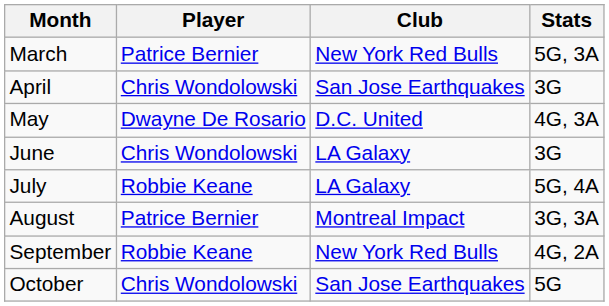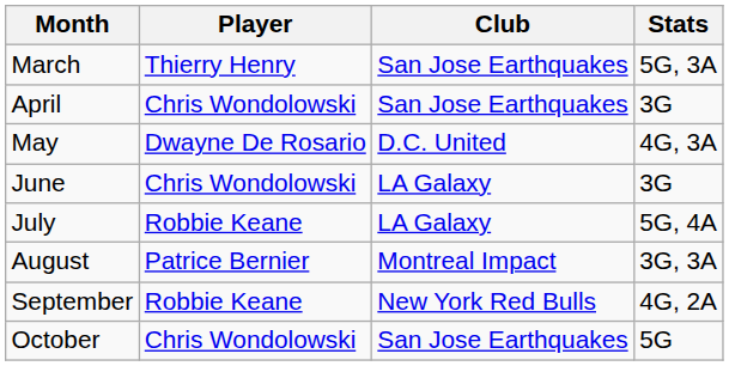 <table class="wikitable">
 <tr>
 <th>Month</th>
 <th>Player</th>
 <th>Club</th>
 <th>Stats</th>
 </tr>
 <tr>
 <td>March</td>
-<td> <a href='#'>Patrice Bernier</a></td>
-<td><a href='#'>New York Red Bulls</a></td>
+<td> <a href='#'>Thierry Henry</a></td>
+<td><a href='#'>San Jose Earthquakes</a></td>
 <td>5G, 3A</td>
 </tr>
 <tr>
 <td>April</td>
 <td> <a href='#'>Chris Wondolowski</a></td>
 <td><a href='#'>San Jose Earthquakes</a></td>
 <td>3G</td>
 </tr>
 <tr>
 <td>May</td>
 <td> <a href='#'>Dwayne De Rosario</a></td>
 <td><a href='#'>D.C. United</a></td>
 <td>4G, 3A</td>
 </tr>
 <tr>
 <td>June</td>
 <td> <a href='#'>Chris Wondolowski</a></td>
 <td><a href='#'>LA Galaxy</a></td>
 <td>3G</td>
 </tr>
 <tr>
 <td>July</td>
 <td> <a href='#'>Robbie Keane</a></td>
 <td><a href='#'>LA Galaxy</a></td>
 <td>5G, 4A</td>
 </tr>
 <tr>
 <td>August</td>
 <td> <a href='#'>Patrice Bernier</a></td>
 <td><a href='#'>Montreal Impact</a></td>
 <td>3G, 3A</td>
 </tr>
 <tr>
 <td>September</td>
 <td> <a href='#'>Robbie Keane</a></td>
 <td><a href='#'>New York Red Bulls</a></td>
 <td>4G, 2A</td>
 </tr>
 <tr>
 <td>October</td>
 <td> <a href='#'>Chris Wondolowski</a></td>
 <td><a href='#'>San Jose Earthquakes</a></td>
 <td>5G</td>
 </tr>
 </table>
